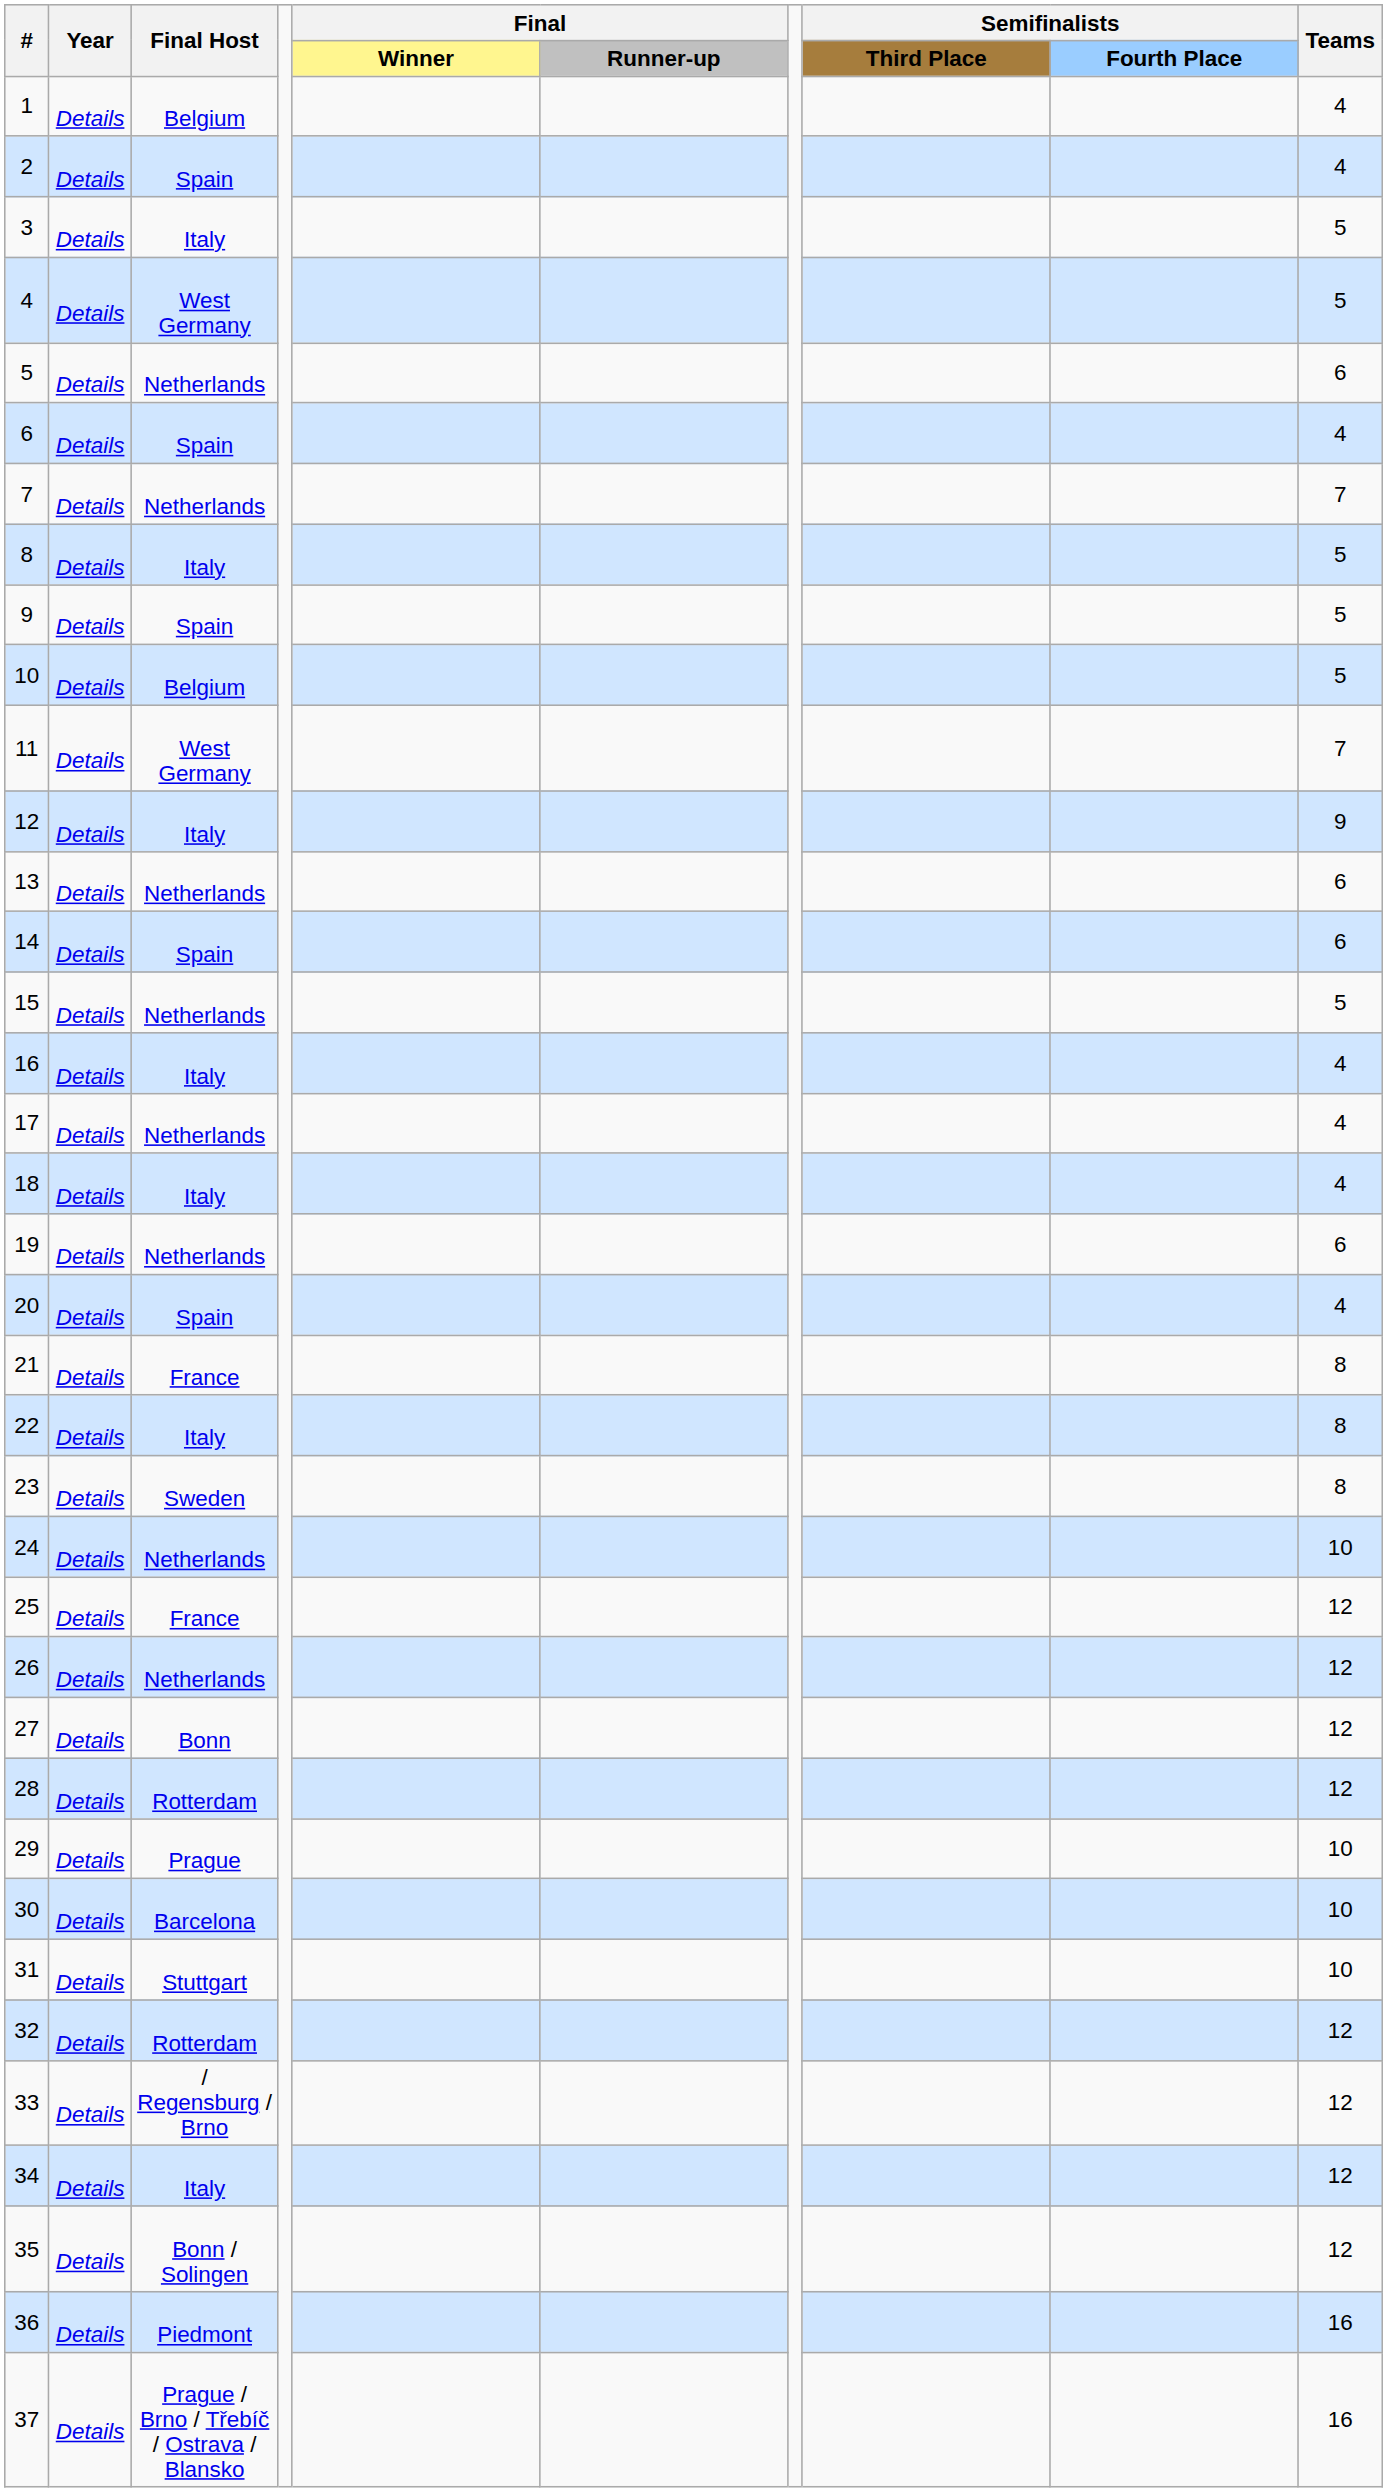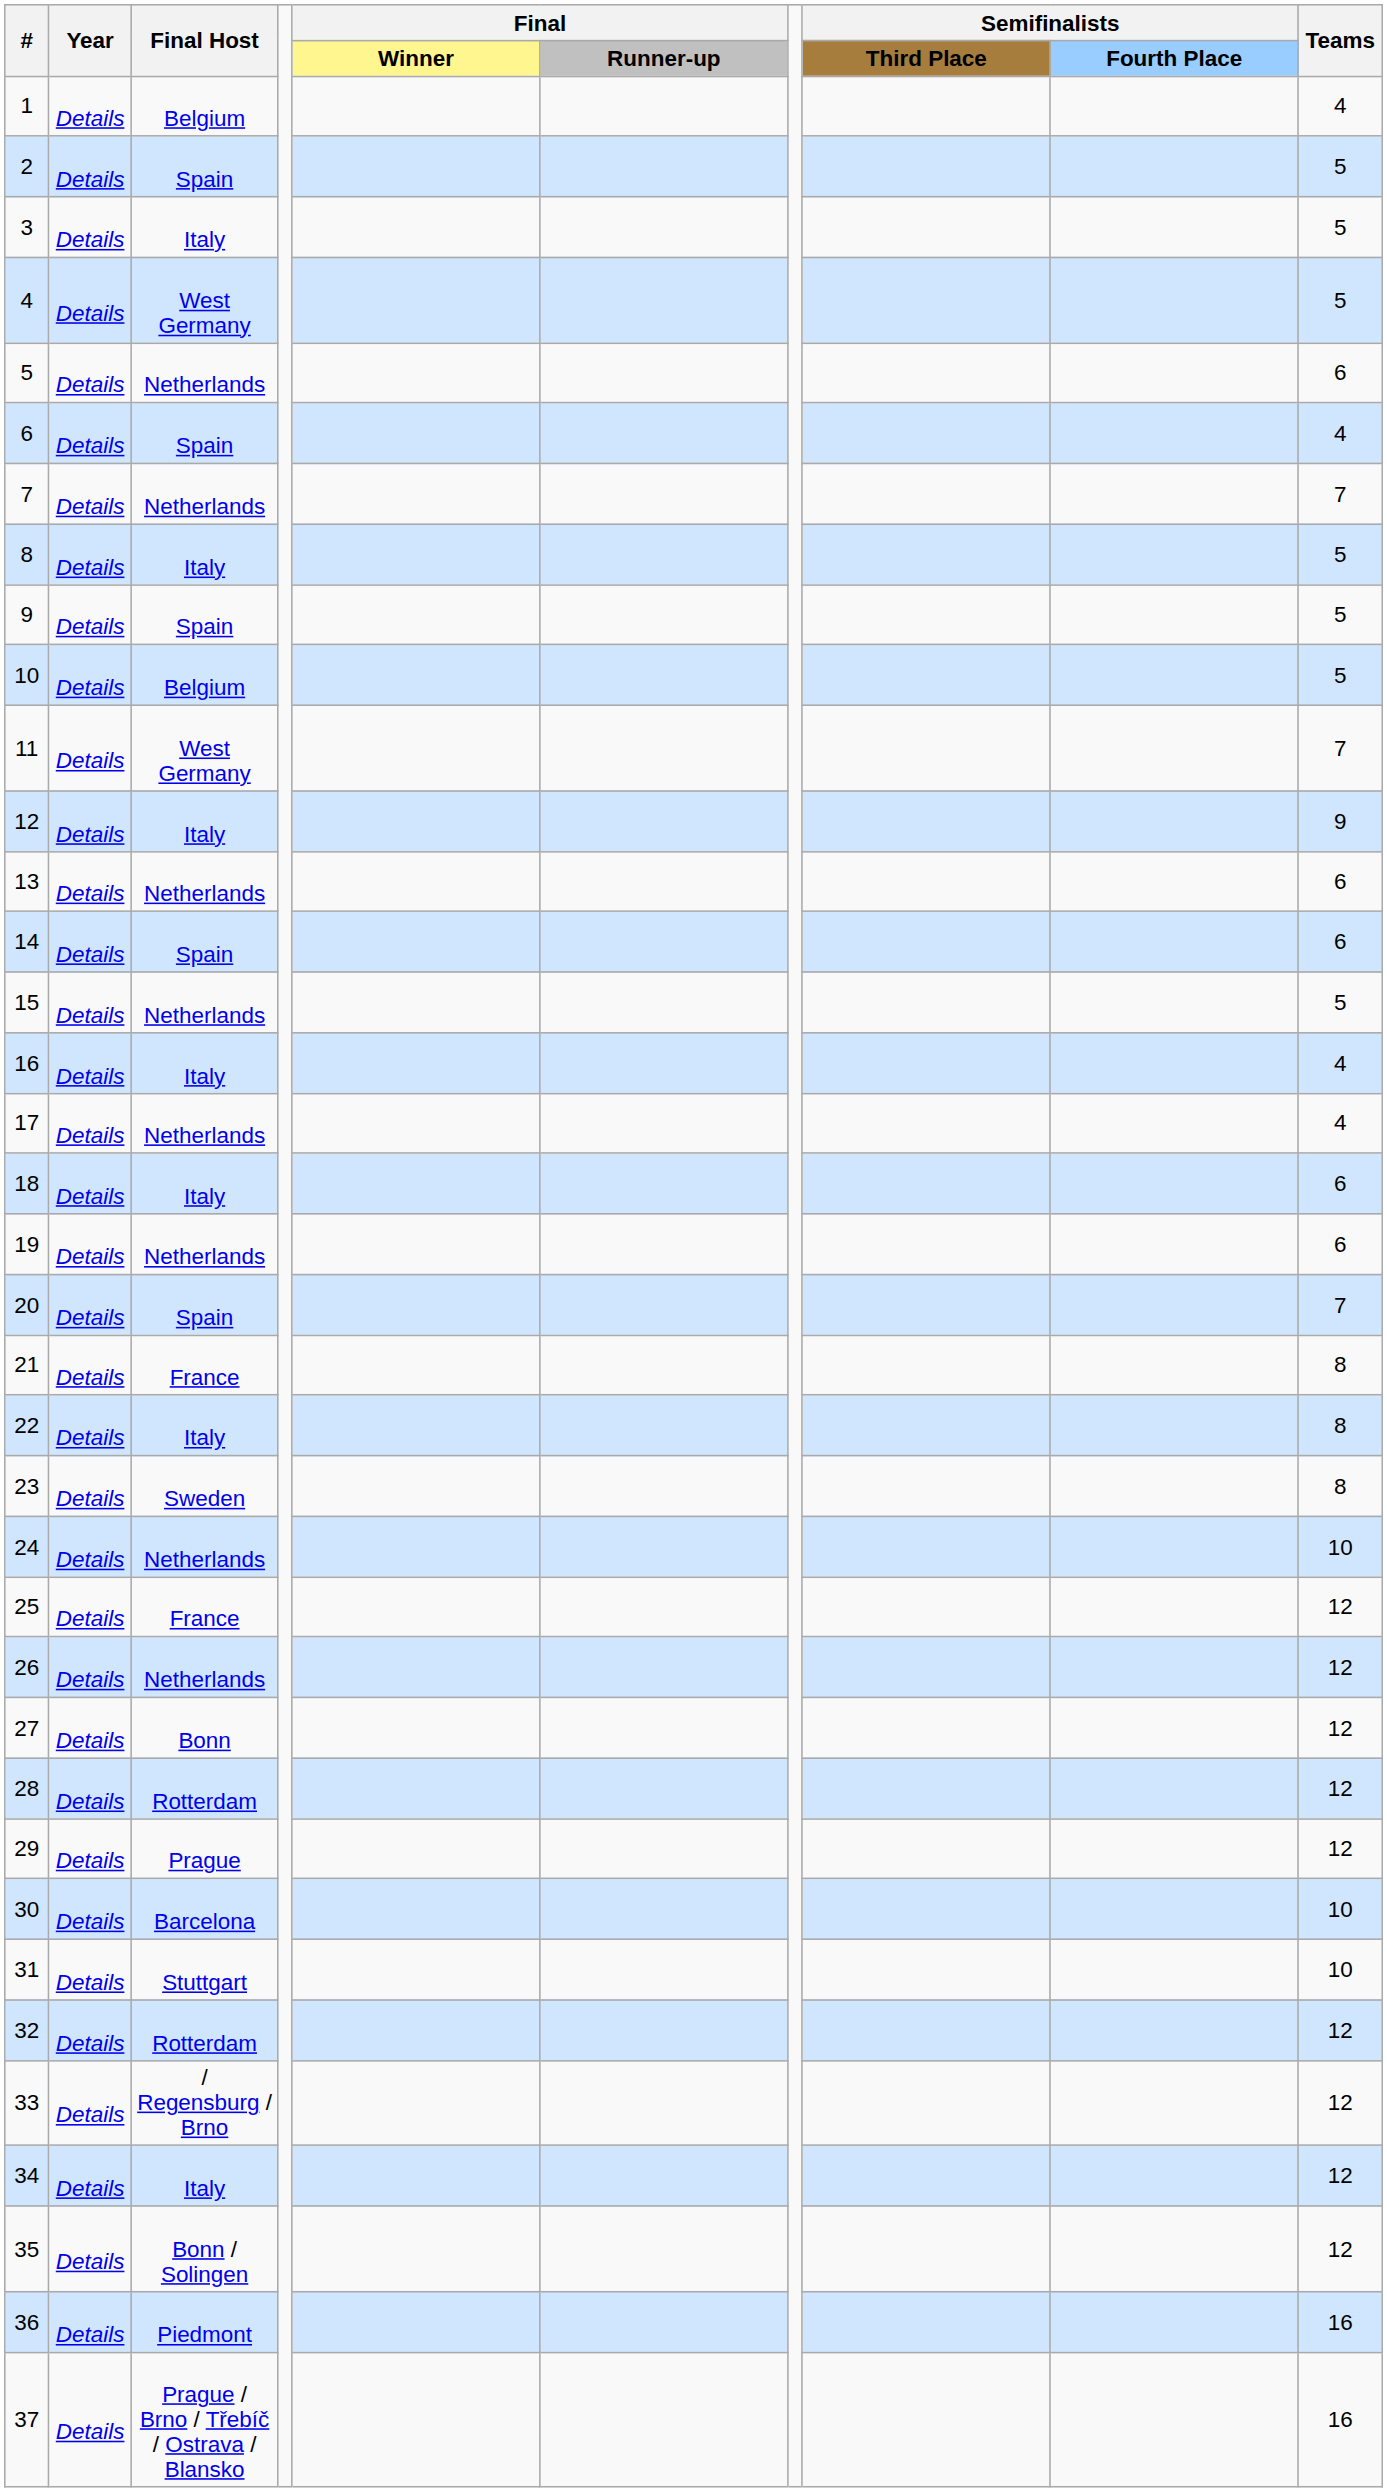 <table class="wikitable" style="font-size:90%; text-align: center;" width="100%">
 <tr>
 <th rowspan=2 width=3%>#</th>
 <th rowspan=2 width=5%>Year</th>
 <th rowspan=2 width=10%>Final Host</th>
 <td width=1% rowspan=39 style="border-top:none;border-bottom:none;"></td>
 <th colspan=2>Final</th>
 <td width=1% rowspan=39 style="border-top:none;border-bottom:none;"></td>
 <th colspan=2>Semifinalists</th>
 <th rowspan=2 width=5%>Teams</th>
 </tr>
 <tr>
 <th width=17% style="background:#fff68f">Winner</th>
 <th width=17% style="background:silver">Runner-up</th>
 <th width=17% style="background:#a67d3d">Third Place</th>
 <th width=17% style="background:#9acdff">Fourth Place</th>
 </tr>
 <tr>
 <td>1</td>
 <td><br><em><a href='#'>Details</a></em></td>
 <td><br><a href='#'>Belgium</a></td>
 <td><strong></strong></td>
 <td></td>
 <td></td>
 <td></td>
 <td>4</td>
 </tr>
 <tr style="background: #D0E6FF;">
 <td>2</td>
 <td><br><em><a href='#'>Details</a></em></td>
 <td><br><a href='#'>Spain</a></td>
 <td><strong></strong></td>
 <td></td>
 <td></td>
 <td></td>
-<td>4</td>
+<td>5</td>
 </tr>
 <tr>
 <td>3</td>
 <td><br><em><a href='#'>Details</a></em></td>
 <td><br><a href='#'>Italy</a></td>
 <td><strong></strong></td>
 <td></td>
 <td></td>
 <td></td>
 <td>5</td>
 </tr>
 <tr style="background: #D0E6FF;">
 <td>4</td>
 <td><br><em><a href='#'>Details</a></em></td>
 <td><br><a href='#'>West Germany</a></td>
 <td><strong></strong></td>
 <td></td>
 <td></td>
 <td></td>
 <td>5</td>
 </tr>
 <tr>
 <td>5</td>
 <td><br><em><a href='#'>Details</a></em></td>
 <td><br><a href='#'>Netherlands</a></td>
 <td><strong></strong></td>
 <td></td>
 <td></td>
 <td></td>
 <td>6</td>
 </tr>
 <tr style="background: #D0E6FF;">
 <td>6</td>
 <td><br><em><a href='#'>Details</a></em></td>
 <td><br><a href='#'>Spain</a></td>
 <td><strong></strong></td>
 <td></td>
 <td></td>
 <td></td>
 <td>4</td>
 </tr>
 <tr>
 <td>7</td>
 <td><br><em><a href='#'>Details</a></em></td>
 <td><br><a href='#'>Netherlands</a></td>
 <td><strong></strong></td>
 <td></td>
 <td></td>
 <td></td>
 <td>7</td>
 </tr>
 <tr style="background: #D0E6FF;">
 <td>8</td>
 <td><br><em><a href='#'>Details</a></em></td>
 <td><br><a href='#'>Italy</a></td>
 <td><strong></strong></td>
 <td></td>
 <td></td>
 <td></td>
 <td>5</td>
 </tr>
 <tr>
 <td>9</td>
 <td><br><em><a href='#'>Details</a></em></td>
 <td><br><a href='#'>Spain</a></td>
 <td><strong></strong></td>
 <td></td>
 <td></td>
 <td></td>
 <td>5</td>
 </tr>
 <tr style="background: #D0E6FF;">
 <td>10</td>
 <td><br><em><a href='#'>Details</a></em></td>
 <td><br><a href='#'>Belgium</a></td>
 <td><strong></strong></td>
 <td></td>
 <td></td>
 <td></td>
 <td>5</td>
 </tr>
 <tr>
 <td>11</td>
 <td><br><em><a href='#'>Details</a></em></td>
 <td><br><a href='#'>West Germany</a></td>
 <td><strong></strong></td>
 <td></td>
 <td></td>
 <td></td>
 <td>7</td>
 </tr>
 <tr style="background: #D0E6FF;">
 <td>12</td>
 <td><br><em><a href='#'>Details</a></em></td>
 <td><br><a href='#'>Italy</a></td>
 <td><strong></strong></td>
 <td></td>
 <td></td>
 <td></td>
 <td>9</td>
 </tr>
 <tr>
 <td>13</td>
 <td><br><em><a href='#'>Details</a></em></td>
 <td><br><a href='#'>Netherlands</a></td>
 <td><strong></strong></td>
 <td></td>
 <td></td>
 <td></td>
 <td>6</td>
 </tr>
 <tr style="background: #D0E6FF;">
 <td>14</td>
 <td><br><em><a href='#'>Details</a></em></td>
 <td><br><a href='#'>Spain</a></td>
 <td><strong></strong></td>
 <td></td>
 <td></td>
 <td></td>
 <td>6</td>
 </tr>
 <tr>
 <td>15</td>
 <td><br><em><a href='#'>Details</a></em></td>
 <td><br><a href='#'>Netherlands</a></td>
 <td><strong></strong></td>
 <td></td>
 <td></td>
 <td></td>
 <td>5</td>
 </tr>
 <tr style="background: #D0E6FF;">
 <td>16</td>
 <td><br><em><a href='#'>Details</a></em></td>
 <td><br><a href='#'>Italy</a></td>
 <td><strong></strong></td>
 <td></td>
 <td></td>
 <td></td>
 <td>4</td>
 </tr>
 <tr>
 <td>17</td>
 <td><br><em><a href='#'>Details</a></em></td>
 <td><br><a href='#'>Netherlands</a></td>
 <td><strong></strong></td>
 <td></td>
 <td></td>
 <td></td>
 <td>4</td>
 </tr>
 <tr style="background: #D0E6FF;">
 <td>18</td>
 <td><br><em><a href='#'>Details</a></em></td>
 <td><br><a href='#'>Italy</a></td>
 <td><strong></strong></td>
 <td></td>
 <td></td>
 <td></td>
-<td>4</td>
+<td>6</td>
 </tr>
 <tr>
 <td>19</td>
 <td><br><em><a href='#'>Details</a></em></td>
 <td><br><a href='#'>Netherlands</a></td>
 <td><strong></strong></td>
 <td></td>
 <td></td>
 <td></td>
 <td>6</td>
 </tr>
 <tr style="background: #D0E6FF;">
 <td>20</td>
 <td><br><em><a href='#'>Details</a></em></td>
 <td><br><a href='#'>Spain</a></td>
 <td><strong></strong></td>
 <td></td>
 <td></td>
 <td></td>
-<td>4</td>
+<td>7</td>
 </tr>
 <tr>
 <td>21</td>
 <td><br><em><a href='#'>Details</a></em></td>
 <td><br><a href='#'>France</a></td>
 <td><strong></strong></td>
 <td></td>
 <td></td>
 <td></td>
 <td>8</td>
 </tr>
 <tr style="background: #D0E6FF;">
 <td>22</td>
 <td><br><em><a href='#'>Details</a></em></td>
 <td><br><a href='#'>Italy</a></td>
 <td><strong></strong></td>
 <td></td>
 <td></td>
 <td></td>
 <td>8</td>
 </tr>
 <tr>
 <td>23</td>
 <td><br><em><a href='#'>Details</a></em></td>
 <td><br><a href='#'>Sweden</a></td>
 <td><strong></strong></td>
 <td></td>
 <td></td>
 <td></td>
 <td>8</td>
 </tr>
 <tr style="background: #D0E6FF;">
 <td>24</td>
 <td><br><em><a href='#'>Details</a></em></td>
 <td><br><a href='#'>Netherlands</a></td>
 <td><strong></strong></td>
 <td></td>
 <td></td>
 <td></td>
 <td>10</td>
 </tr>
 <tr>
 <td>25</td>
 <td><br><em><a href='#'>Details</a></em></td>
 <td><br><a href='#'>France</a></td>
 <td><strong></strong></td>
 <td></td>
 <td></td>
 <td></td>
 <td>12</td>
 </tr>
 <tr style="background: #D0E6FF;">
 <td>26</td>
 <td><br><em><a href='#'>Details</a></em></td>
 <td><br><a href='#'>Netherlands</a></td>
 <td><strong></strong></td>
 <td></td>
 <td></td>
 <td></td>
 <td>12</td>
 </tr>
 <tr>
 <td>27</td>
 <td><br><em><a href='#'>Details</a></em></td>
 <td><br><a href='#'>Bonn</a></td>
 <td><strong></strong></td>
 <td></td>
 <td></td>
 <td></td>
 <td>12</td>
 </tr>
 <tr style="background: #D0E6FF;">
 <td>28</td>
 <td><br><em><a href='#'>Details</a></em></td>
 <td><br><a href='#'>Rotterdam</a></td>
 <td><strong></strong></td>
 <td></td>
 <td></td>
 <td></td>
 <td>12</td>
 </tr>
 <tr>
 <td>29</td>
 <td><br><em><a href='#'>Details</a></em></td>
 <td><br><a href='#'>Prague</a></td>
 <td><strong></strong></td>
 <td></td>
 <td></td>
 <td></td>
-<td>10</td>
+<td>12</td>
 </tr>
 <tr style="background: #D0E6FF;">
 <td>30</td>
 <td><br><em><a href='#'>Details</a></em></td>
 <td><br><a href='#'>Barcelona</a></td>
 <td><strong></strong></td>
 <td></td>
 <td></td>
 <td></td>
 <td>10</td>
 </tr>
 <tr>
 <td>31</td>
 <td><br><em><a href='#'>Details</a></em></td>
 <td><br><a href='#'>Stuttgart</a></td>
 <td><strong></strong></td>
 <td></td>
 <td></td>
 <td></td>
 <td>10</td>
 </tr>
 <tr style="background: #D0E6FF;">
 <td>32</td>
 <td><br><em><a href='#'>Details</a></em></td>
 <td><br><a href='#'>Rotterdam</a></td>
 <td><strong></strong></td>
 <td></td>
 <td></td>
 <td></td>
 <td>12</td>
 </tr>
 <tr>
 <td>33</td>
 <td><br><em><a href='#'>Details</a></em></td>
 <td>/<br><a href='#'>Regensburg</a> / <a href='#'>Brno</a></td>
 <td><strong></strong></td>
 <td></td>
 <td></td>
 <td></td>
 <td>12</td>
 </tr>
 <tr style="background: #D0E6FF;">
 <td>34</td>
 <td><br><em><a href='#'>Details</a></em></td>
 <td><br><a href='#'>Italy</a></td>
 <td><strong></strong></td>
 <td></td>
 <td></td>
 <td></td>
 <td>12</td>
 </tr>
 <tr>
 <td>35</td>
 <td><br><em><a href='#'>Details</a></em></td>
 <td><br><a href='#'>Bonn</a> / <a href='#'>Solingen</a></td>
 <td><strong></strong></td>
 <td></td>
 <td></td>
 <td></td>
 <td>12</td>
 </tr>
 <tr style="background: #D0E6FF;">
 <td>36</td>
 <td><br><em><a href='#'>Details</a></em></td>
 <td><br><a href='#'>Piedmont</a></td>
 <td><strong></strong></td>
 <td></td>
 <td></td>
 <td></td>
 <td>16</td>
 </tr>
 <tr>
 <td>37</td>
 <td><br><em><a href='#'>Details</a></em></td>
 <td><br><a href='#'>Prague</a> / <a href='#'>Brno</a> / <a href='#'>Třebíč</a> / <a href='#'>Ostrava</a> / <a href='#'>Blansko</a></td>
 <td><strong></strong></td>
 <td></td>
 <td></td>
 <td></td>
 <td>16</td>
 </tr>
 </table>
